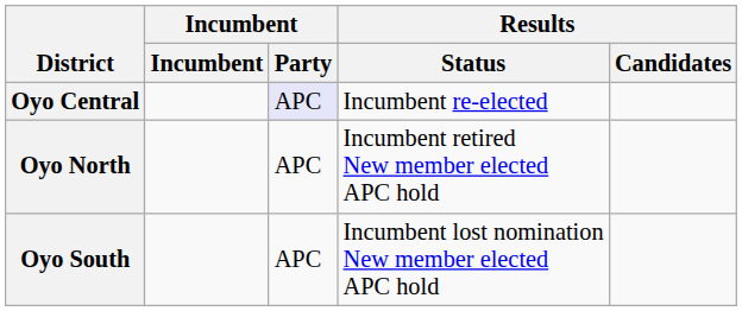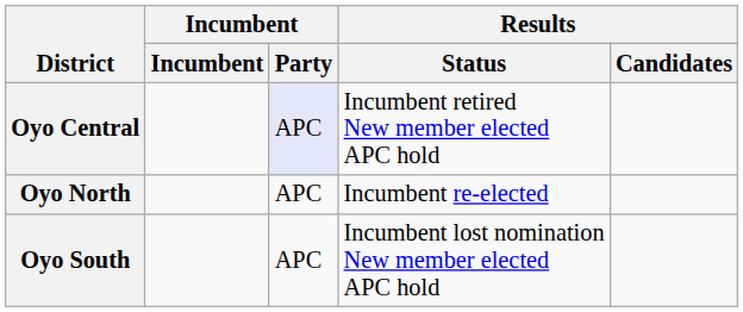 <table class="wikitable sortable">
 <tr valign=bottom>
 <th rowspan=2>District</th>
 <th colspan=2>Incumbent</th>
 <th colspan=2>Results</th>
 </tr>
 <tr valign=bottom>
 <th>Incumbent</th>
 <th>Party</th>
 <th>Status</th>
 <th>Candidates</th>
 </tr>
 <tr>
 <th>Oyo Central</th>
 <td></td>
 <td style="background: lavender;">APC</td>
-<td>Incumbent <a href='#'>re-elected</a></td>
+<td>Incumbent retired<br><a href='#'>New member elected</a><br>APC hold</td>
 <td nowrap></td>
 </tr>
 <tr>
 <th>Oyo North</th>
 <td></td>
 <td>APC</td>
-<td>Incumbent retired<br><a href='#'>New member elected</a><br>APC hold</td>
+<td>Incumbent <a href='#'>re-elected</a></td>
 <td nowrap></td>
 </tr>
 <tr>
 <th>Oyo South</th>
 <td></td>
 <td>APC</td>
 <td>Incumbent lost nomination<br><a href='#'>New member elected</a><br>APC hold</td>
 <td nowrap></td>
 </tr>
 </table>
